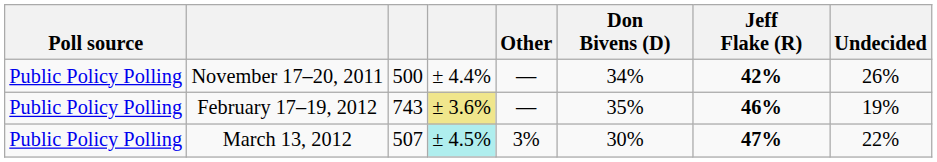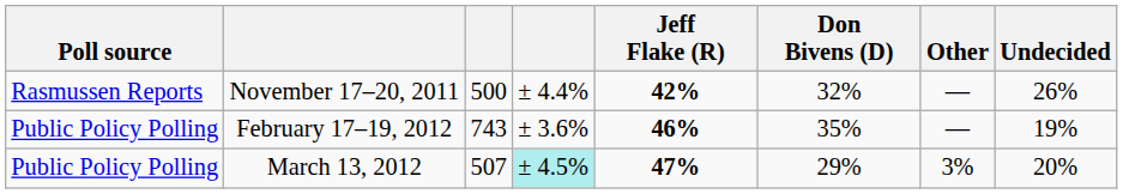 <table class="wikitable" style="text-align:center">
 <tr valign=bottom>
 <th>Poll source</th>
 <th></th>
 <th></th>
 <th></th>
+<th style="width:100px;">Jeff<br>Flake (R)</th>
+<th style="width:100px;">Don<br>Bivens (D)</th>
 <th>Other</th>
-<th style="width:100px;">Don<br>Bivens (D)</th>
-<th style="width:100px;">Jeff<br>Flake (R)</th>
 <th>Undecided</th>
 </tr>
 <tr>
-<td align=left><a href='#'>Public Policy Polling</a></td>
+<td align=left><a href='#'>Rasmussen Reports</a></td>
 <td>November 17–20, 2011</td>
 <td>500</td>
 <td>± 4.4%</td>
+<td><strong>42%</strong></td>
+<td>32%</td>
 <td>—</td>
-<td>34%</td>
-<td><strong>42%</strong></td>
 <td>26%</td>
 </tr>
 <tr>
 <td align=left><a href='#'>Public Policy Polling</a></td>
 <td>February 17–19, 2012</td>
 <td>743</td>
-<td style="background: khaki;">± 3.6%</td>
+<td>± 3.6%</td>
+<td><strong>46%</strong></td>
+<td>35%</td>
 <td>—</td>
-<td>35%</td>
-<td><strong>46%</strong></td>
 <td>19%</td>
 </tr>
 <tr>
 <td align=left><a href='#'>Public Policy Polling</a></td>
 <td>March 13, 2012</td>
 <td>507</td>
 <td style="background: paleturquoise;">± 4.5%</td>
+<td><strong>47%</strong></td>
+<td>29%</td>
 <td>3%</td>
-<td>30%</td>
-<td><strong>47%</strong></td>
-<td>22%</td>
+<td>20%</td>
 </tr>
 </table>
